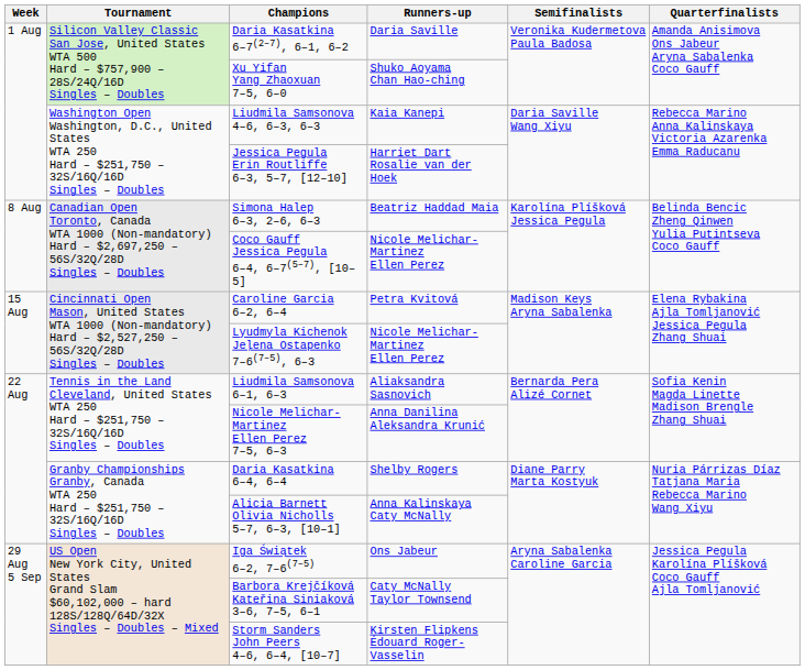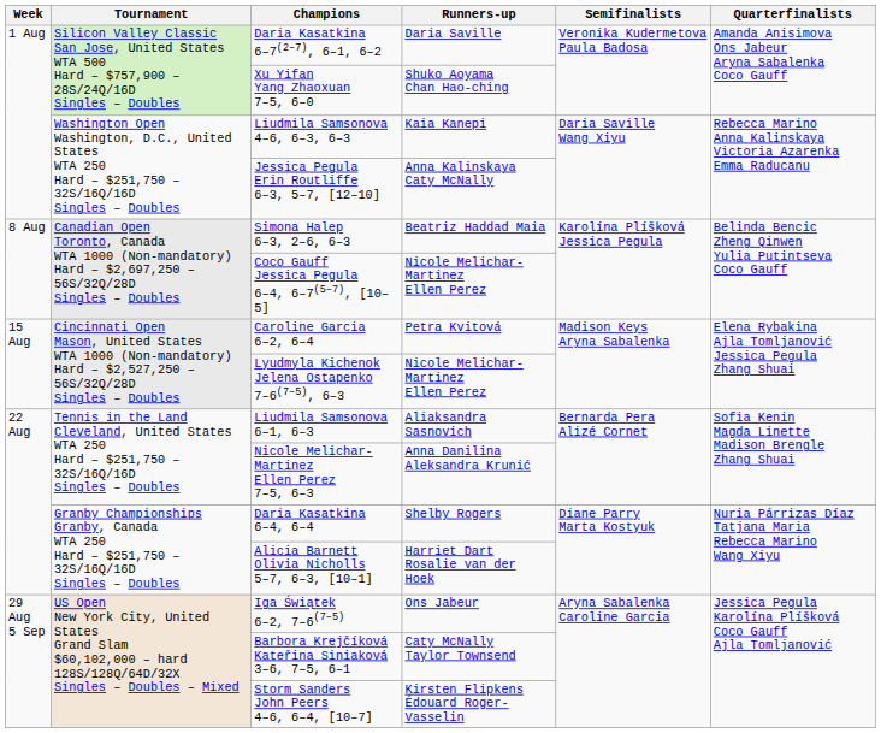 <table class=wikitable style=font-size:95%>
 <tr>
 <th style="width:48px;">Week</th>
 <th style="width:248px;">Tournament</th>
 <th style="width:200px;">Champions</th>
 <th style="width:200px;">Runners-up</th>
 <th style="width:190px;">Semifinalists</th>
 <th style="width:190px;">Quarterfinalists</th>
 </tr>
 <tr style="vertical-align:top">
 <td rowspan=4>1 Aug</td>
 <td style="background:#d4f1c5;" rowspan=2><a href='#'>Silicon Valley Classic</a><br><a href='#'>San Jose</a>, United States<br> WTA 500 <br> Hard – $757,900 – 28S/24Q/16D<br><a href='#'>Singles</a> – <a href='#'>Doubles</a></td>
 <td> <a href='#'>Daria Kasatkina</a> <br> 6–7<sup>(2–7)</sup>, 6–1, 6–2</td>
 <td> <a href='#'>Daria Saville</a></td>
 <td rowspan=2> <a href='#'>Veronika Kudermetova</a> <br>  <a href='#'>Paula Badosa</a></td>
 <td rowspan=2> <a href='#'>Amanda Anisimova</a> <br> <a href='#'>Ons Jabeur</a> <br> <a href='#'>Aryna Sabalenka</a> <br>  <a href='#'>Coco Gauff</a></td>
 </tr>
 <tr style="vertical-align:top">
 <td> <a href='#'>Xu Yifan</a> <br>  <a href='#'>Yang Zhaoxuan</a> <br> 7–5, 6–0</td>
 <td> <a href='#'>Shuko Aoyama</a> <br>  <a href='#'>Chan Hao-ching</a></td>
 </tr>
 <tr style="vertical-align:top">
 <td rowspan=2><a href='#'>Washington Open</a><br>Washington, D.C., United States<br> WTA 250 <br> Hard – $251,750 – 32S/16Q/16D<br><a href='#'>Singles</a> – <a href='#'>Doubles</a></td>
 <td> <a href='#'>Liudmila Samsonova</a> <br> 4–6, 6–3, 6–3</td>
 <td> <a href='#'>Kaia Kanepi</a></td>
 <td rowspan=2> <a href='#'>Daria Saville</a> <br>  <a href='#'>Wang Xiyu</a></td>
 <td rowspan=2> <a href='#'>Rebecca Marino</a> <br> <a href='#'>Anna Kalinskaya</a> <br> <a href='#'>Victoria Azarenka</a> <br>  <a href='#'>Emma Raducanu</a></td>
 </tr>
 <tr style="vertical-align:top">
 <td> <a href='#'>Jessica Pegula</a> <br>  <a href='#'>Erin Routliffe</a> <br> 6–3, 5–7, [12–10]</td>
-<td> <a href='#'>Harriet Dart</a> <br>  <a href='#'>Rosalie van der Hoek</a></td>
+<td> <a href='#'>Anna Kalinskaya</a> <br>  <a href='#'>Caty McNally</a></td>
 </tr>
 <tr style="vertical-align:top">
 <td rowspan=2>8 Aug</td>
 <td style="background:#e9e9e9;" rowspan=2><a href='#'>Canadian Open</a><br><a href='#'>Toronto</a>, Canada<br> WTA 1000 (Non-mandatory) <br> Hard – $2,697,250 – 56S/32Q/28D<br><a href='#'>Singles</a> – <a href='#'>Doubles</a></td>
 <td> <a href='#'>Simona Halep</a> <br> 6–3, 2–6, 6–3</td>
 <td> <a href='#'>Beatriz Haddad Maia</a></td>
 <td rowspan=2> <a href='#'>Karolína Plíšková</a> <br>  <a href='#'>Jessica Pegula</a></td>
 <td rowspan=2> <a href='#'>Belinda Bencic</a> <br> <a href='#'>Zheng Qinwen</a> <br> <a href='#'>Yulia Putintseva</a> <br>  <a href='#'>Coco Gauff</a></td>
 </tr>
 <tr style="vertical-align:top">
 <td> <a href='#'>Coco Gauff</a> <br>  <a href='#'>Jessica Pegula</a> <br> 6–4, 6–7<sup>(5–7)</sup>, [10–5]</td>
 <td> <a href='#'>Nicole Melichar-Martinez</a> <br>  <a href='#'>Ellen Perez</a></td>
 </tr>
 <tr style="vertical-align:top">
 <td rowspan=2>15 Aug</td>
 <td style="background:#e9e9e9;" rowspan=2><a href='#'>Cincinnati Open</a><br><a href='#'>Mason</a>, United States<br> WTA 1000 (Non-mandatory) <br> Hard – $2,527,250 – 56S/32Q/28D<br><a href='#'>Singles</a> – <a href='#'>Doubles</a></td>
 <td> <a href='#'>Caroline Garcia</a><br> 6–2, 6–4</td>
 <td> <a href='#'>Petra Kvitová</a></td>
 <td rowspan=2> <a href='#'>Madison Keys</a> <br>  <a href='#'>Aryna Sabalenka</a></td>
 <td rowspan=2> <a href='#'>Elena Rybakina</a> <br> <a href='#'>Ajla Tomljanović</a> <br> <a href='#'>Jessica Pegula</a> <br> <a href='#'>Zhang Shuai</a></td>
 </tr>
 <tr style="vertical-align:top">
 <td> <a href='#'>Lyudmyla Kichenok</a> <br>  <a href='#'>Jeļena Ostapenko</a> <br> 7–6<sup>(7–5)</sup>, 6–3</td>
 <td> <a href='#'>Nicole Melichar-Martinez</a> <br>  <a href='#'>Ellen Perez</a></td>
 </tr>
 <tr style="vertical-align:top">
 <td rowspan=4>22 Aug</td>
 <td rowspan=2><a href='#'>Tennis in the Land</a><br><a href='#'>Cleveland</a>, United States<br> WTA 250 <br> Hard – $251,750 – 32S/16Q/16D<br><a href='#'>Singles</a> – <a href='#'>Doubles</a></td>
 <td> <a href='#'>Liudmila Samsonova</a> <br> 6–1, 6–3</td>
 <td> <a href='#'>Aliaksandra Sasnovich</a></td>
 <td rowspan=2> <a href='#'>Bernarda Pera</a> <br>  <a href='#'>Alizé Cornet</a></td>
 <td rowspan=2> <a href='#'>Sofia Kenin</a> <br> <a href='#'>Magda Linette</a> <br>  <a href='#'>Madison Brengle</a> <br>  <a href='#'>Zhang Shuai</a></td>
 </tr>
 <tr style="vertical-align:top">
 <td> <a href='#'>Nicole Melichar-Martinez</a><br>  <a href='#'>Ellen Perez</a><br>7–5, 6–3</td>
 <td> <a href='#'>Anna Danilina</a><br>  <a href='#'>Aleksandra Krunić</a></td>
 </tr>
 <tr style="vertical-align:top">
 <td rowspan=2><a href='#'>Granby Championships</a><br><a href='#'>Granby</a>, Canada<br> WTA 250 <br> Hard – $251,750 – 32S/16Q/16D<br> <a href='#'>Singles</a> – <a href='#'>Doubles</a></td>
 <td> <a href='#'>Daria Kasatkina</a><br>6–4, 6–4</td>
 <td> <a href='#'>Shelby Rogers</a></td>
 <td rowspan=2> <a href='#'>Diane Parry</a> <br> <a href='#'>Marta Kostyuk</a></td>
 <td rowspan="2"> <a href='#'>Nuria Párrizas Díaz</a> <br> <a href='#'>Tatjana Maria</a> <br> <a href='#'>Rebecca Marino</a> <br>  <a href='#'>Wang Xiyu</a></td>
 </tr>
 <tr style="vertical-align:top">
 <td> <a href='#'>Alicia Barnett</a> <br>  <a href='#'>Olivia Nicholls</a> <br> 5–7, 6–3, [10–1]</td>
-<td> <a href='#'>Anna Kalinskaya</a> <br>  <a href='#'>Caty McNally</a></td>
+<td> <a href='#'>Harriet Dart</a> <br>  <a href='#'>Rosalie van der Hoek</a></td>
 </tr>
 <tr style="vertical-align:top">
 <td rowspan=3>29 Aug <br>5 Sep</td>
 <td style="background:#f3e6d7;" rowspan=3><a href='#'>US Open</a><br>New York City, United States <br> Grand Slam <br>$60,102,000 – hard <br> 128S/128Q/64D/32X<br><a href='#'>Singles</a> – <a href='#'>Doubles</a> – <a href='#'>Mixed</a></td>
 <td> <a href='#'>Iga Świątek</a> <br> 6–2, 7–6<sup>(7–5)</sup></td>
 <td> <a href='#'>Ons Jabeur</a></td>
 <td rowspan=3> <a href='#'>Aryna Sabalenka</a> <br>  <a href='#'>Caroline Garcia</a></td>
 <td rowspan=3> <a href='#'>Jessica Pegula</a> <br> <a href='#'>Karolína Plíšková</a> <br> <a href='#'>Coco Gauff</a> <br> <a href='#'>Ajla Tomljanović</a></td>
 </tr>
 <tr style="vertical-align:top">
 <td> <a href='#'>Barbora Krejčíková</a> <br>  <a href='#'>Kateřina Siniaková</a> <br> 3–6, 7–5, 6–1</td>
 <td> <a href='#'>Caty McNally</a> <br>  <a href='#'>Taylor Townsend</a></td>
 </tr>
 <tr style="vertical-align:top">
 <td> <a href='#'>Storm Sanders</a> <br>  <a href='#'>John Peers</a> <br> 4–6, 6–4, [10–7]</td>
 <td> <a href='#'>Kirsten Flipkens</a> <br>  <a href='#'>Édouard Roger-Vasselin</a></td>
 </tr>
 </table>
